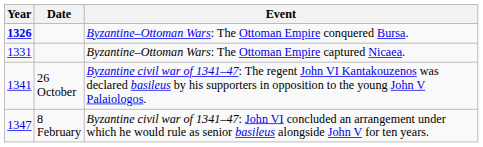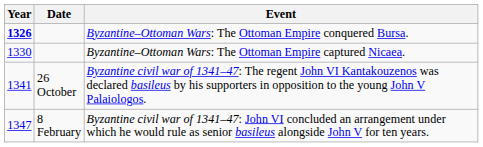 <table class="wikitable" width="100%">
 <tr>
 <th style="width:6%">Year</th>
 <th style="width:10%">Date</th>
 <th>Event</th>
 </tr>
 <tr>
 <td><strong><a href='#'>1326</a></strong></td>
 <td></td>
 <td><em><a href='#'>Byzantine–Ottoman Wars</a></em>: The <a href='#'>Ottoman Empire</a> conquered <a href='#'>Bursa</a>.</td>
 </tr>
 <tr>
-<td><a href='#'>1331</a></td>
+<td><a href='#'>1330</a></td>
 <td></td>
 <td><em>Byzantine–Ottoman Wars</em>: The <a href='#'>Ottoman Empire</a> captured <a href='#'>Nicaea</a>.</td>
 </tr>
 <tr>
 <td><a href='#'>1341</a></td>
 <td>26 October</td>
 <td><em><a href='#'>Byzantine civil war of 1341–47</a></em>: The regent <a href='#'>John VI Kantakouzenos</a> was declared <em><a href='#'>basileus</a></em> by his supporters in opposition to the young <a href='#'>John V Palaiologos</a>.</td>
 </tr>
 <tr>
 <td><a href='#'>1347</a></td>
 <td>8 February</td>
 <td><em>Byzantine civil war of 1341–47</em>: <a href='#'>John VI</a> concluded an arrangement under which he would rule as senior <em><a href='#'>basileus</a></em> alongside <a href='#'>John V</a> for ten years.</td>
 </tr>
 </table>
